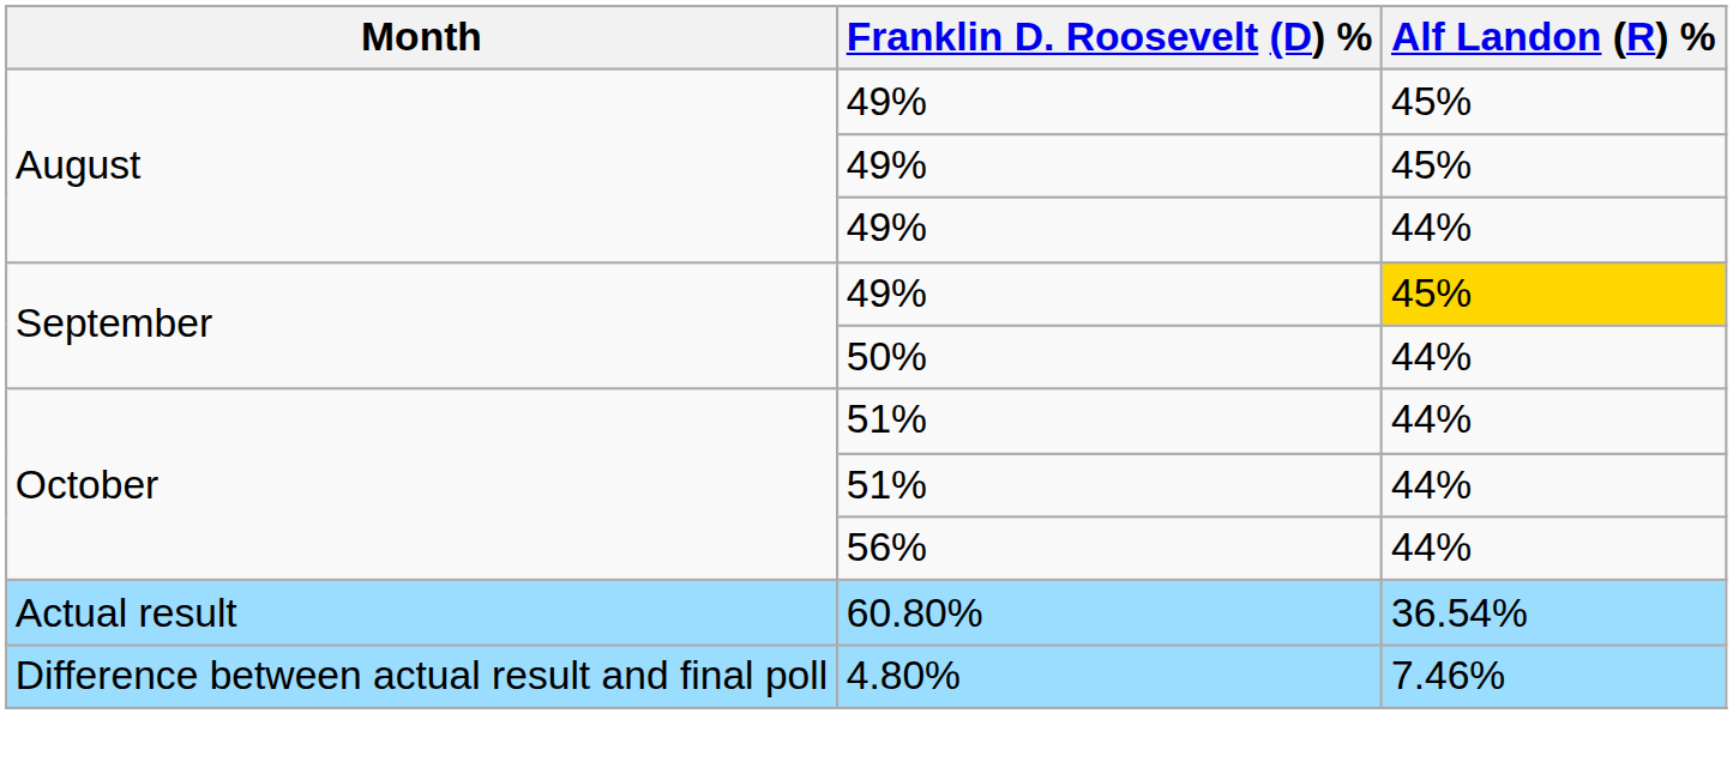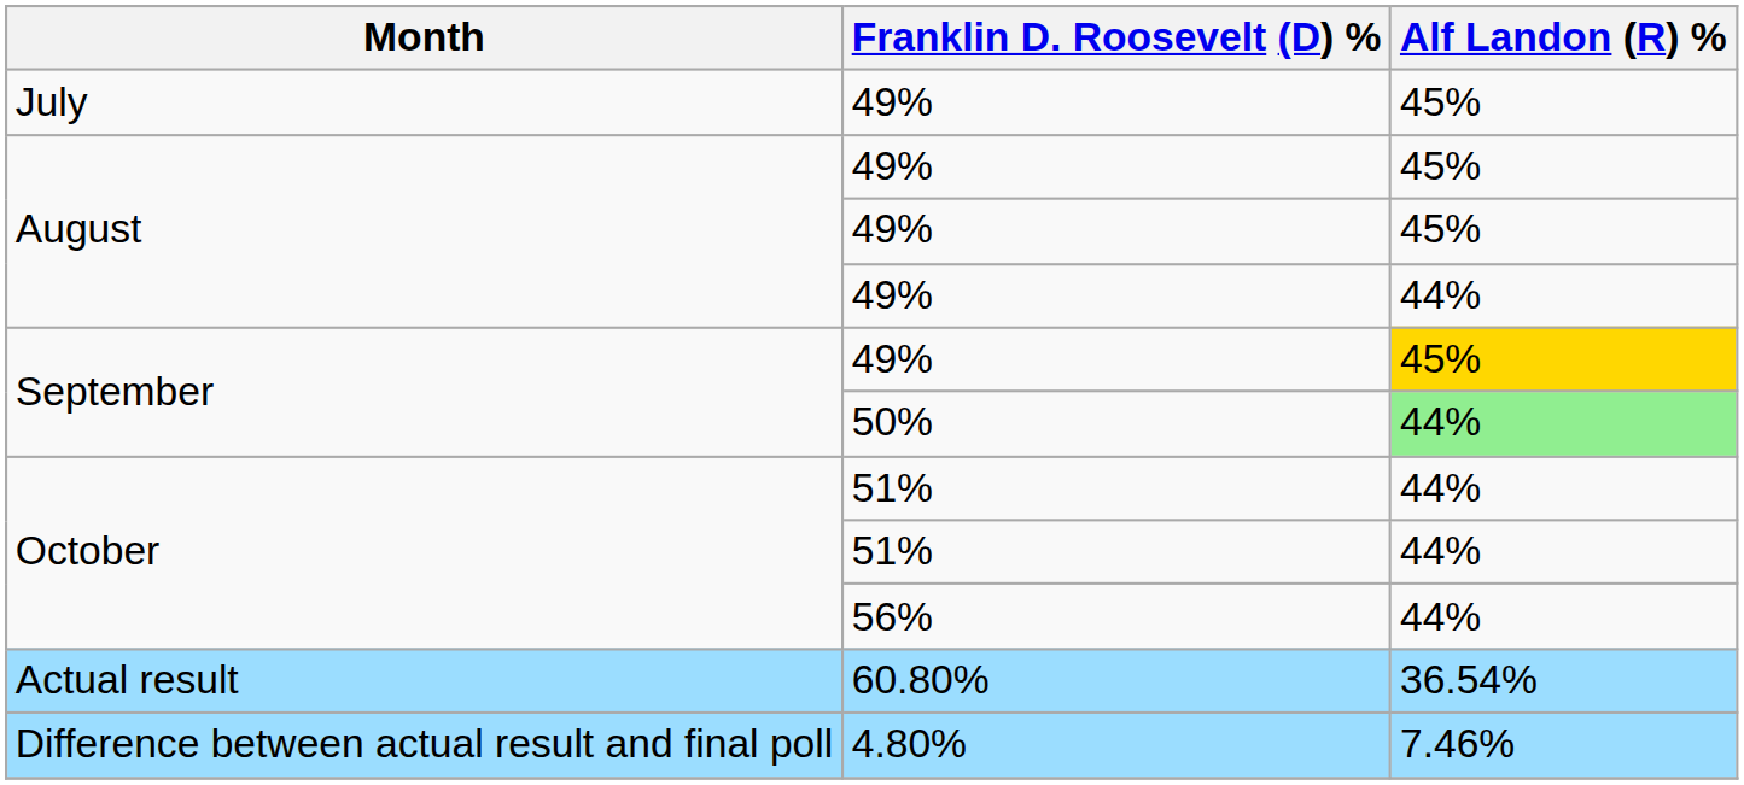 <table class="wikitable">
 <tr>
 <th>Month</th>
 <th><a href='#'>Franklin D. Roosevelt</a> <a href='#'>(D</a>) %</th>
 <th><a href='#'>Alf Landon</a> (<a href='#'>R</a>) %</th>
+</tr>
+<tr>
+<td>July</td>
+<td>49%</td>
+<td>45%</td>
 </tr>
 <tr>
 <td rowspan="3">August</td>
 <td>49%</td>
 <td>45%</td>
 </tr>
 <tr>
 <td>49%</td>
 <td>45%</td>
 </tr>
 <tr>
 <td>49%</td>
 <td>44%</td>
 </tr>
 <tr>
 <td rowspan="2">September</td>
 <td>49%</td>
 <td style="background: gold;">45%</td>
 </tr>
 <tr>
 <td>50%</td>
-<td>44%</td>
+<td style="background: lightgreen;">44%</td>
 </tr>
 <tr>
 <td rowspan="3">October</td>
 <td>51%</td>
 <td>44%</td>
 </tr>
 <tr>
 <td>51%</td>
 <td>44%</td>
 </tr>
 <tr>
 <td>56%</td>
 <td>44%</td>
 </tr>
 <tr style="background:#9bddff;">
 <td>Actual result</td>
 <td>60.80%</td>
 <td>36.54%</td>
 </tr>
 <tr style="background:#9bddff;">
 <td>Difference between actual result and final poll</td>
 <td>4.80%</td>
 <td>7.46%</td>
 </tr>
 <tr style="background:#9bddff;">
 </tr>
 </table>
